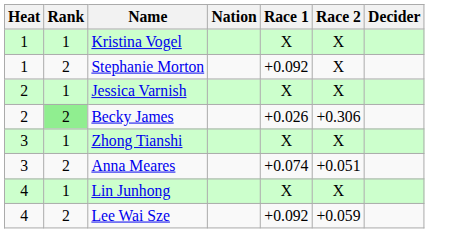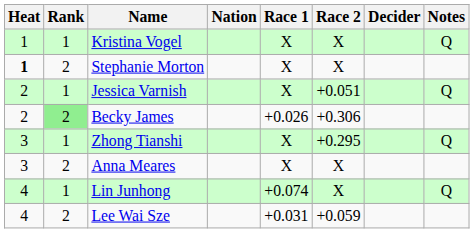 <table class="wikitable sortable" style="text-align:center">
 <tr>
 <th>Heat</th>
 <th>Rank</th>
 <th>Name</th>
 <th>Nation</th>
 <th>Race 1</th>
 <th>Race 2</th>
 <th>Decider</th>
+<th>Notes</th>
 </tr>
 <tr bgcolor=ccffcc>
 <td>1</td>
 <td>1</td>
 <td align=left><a href='#'>Kristina Vogel</a></td>
 <td align=left></td>
 <td>X</td>
 <td>X</td>
 <td></td>
+<td>Q</td>
 </tr>
 <tr>
-<td>1</td>
+<td><strong>1</strong></td>
 <td>2</td>
 <td align=left><a href='#'>Stephanie Morton</a></td>
 <td align=left></td>
-<td>+0.092</td>
 <td>X</td>
+<td>X</td>
+<td></td>
 <td></td>
 </tr>
 <tr bgcolor=ccffcc>
 <td>2</td>
 <td>1</td>
 <td align=left><a href='#'>Jessica Varnish</a></td>
 <td align=left></td>
 <td>X</td>
-<td>X</td>
+<td>+0.051</td>
 <td></td>
+<td>Q</td>
 </tr>
 <tr>
 <td>2</td>
 <td style="background: lightgreen;">2</td>
 <td align=left><a href='#'>Becky James</a></td>
 <td align=left></td>
 <td>+0.026</td>
 <td>+0.306</td>
 <td></td>
+<td></td>
 </tr>
 <tr bgcolor=ccffcc>
 <td>3</td>
 <td>1</td>
 <td align=left><a href='#'>Zhong Tianshi</a></td>
 <td align=left></td>
 <td>X</td>
-<td>X</td>
+<td>+0.295</td>
 <td></td>
+<td>Q</td>
 </tr>
 <tr>
 <td>3</td>
 <td>2</td>
 <td align=left><a href='#'>Anna Meares</a></td>
 <td align=left></td>
-<td>+0.074</td>
-<td>+0.051</td>
+<td>X</td>
+<td>X</td>
+<td></td>
 <td></td>
 </tr>
 <tr bgcolor=ccffcc>
 <td>4</td>
 <td>1</td>
 <td align=left><a href='#'>Lin Junhong</a></td>
 <td align=left></td>
-<td>X</td>
+<td>+0.074</td>
 <td>X</td>
 <td></td>
+<td>Q</td>
 </tr>
 <tr>
 <td>4</td>
 <td>2</td>
 <td align=left><a href='#'>Lee Wai Sze</a></td>
 <td align=left></td>
-<td>+0.092</td>
+<td>+0.031</td>
 <td>+0.059</td>
+<td></td>
 <td></td>
 </tr>
 </table>
